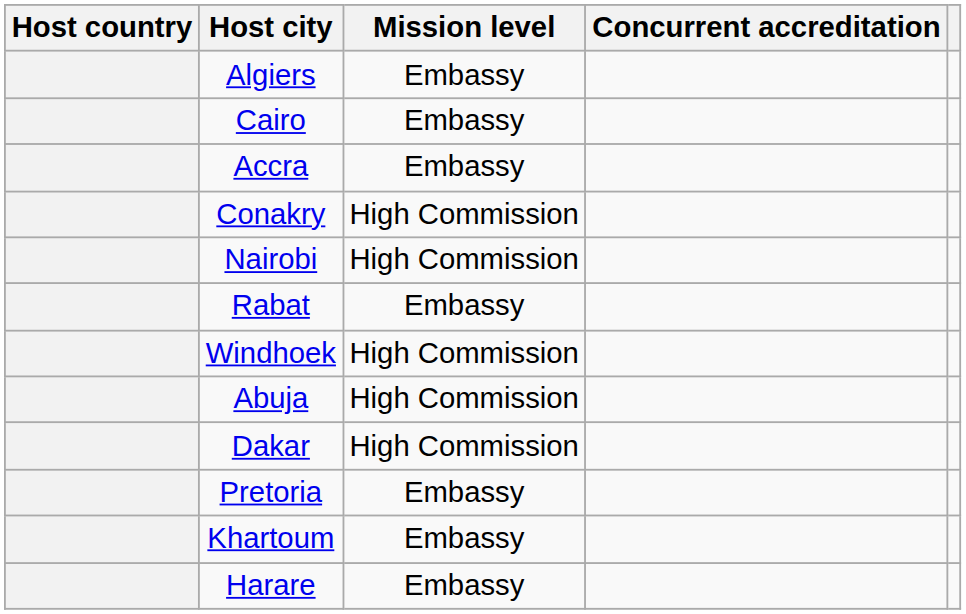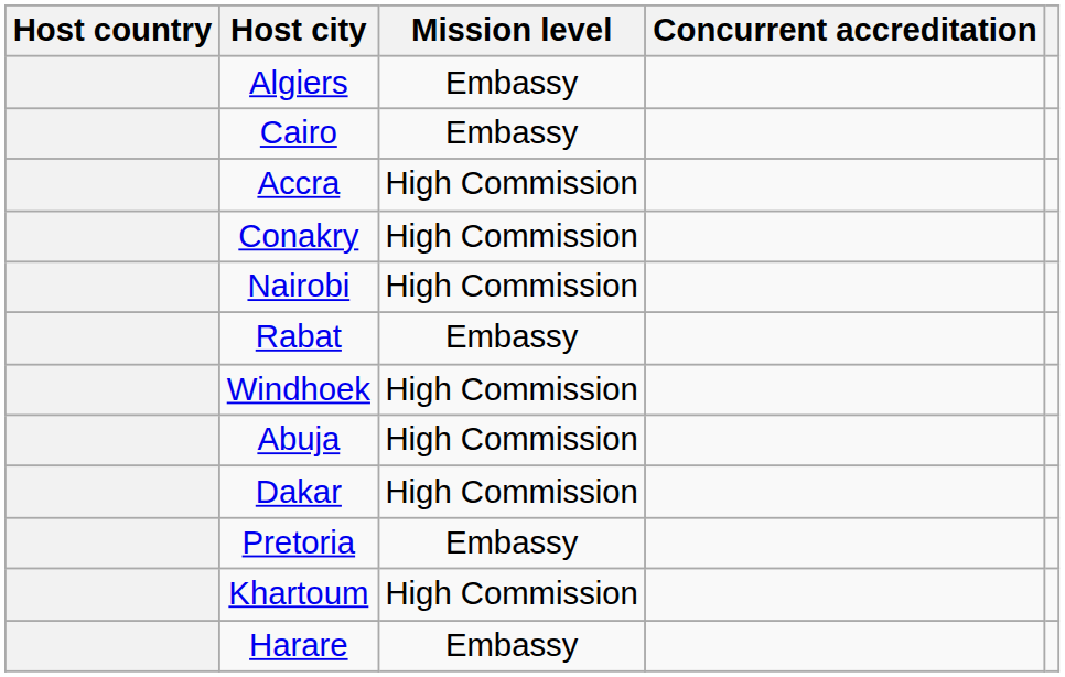 <table class="wikitable plainrowheaders" style="text-align:center;">
 <tr>
 <th scope="col">Host country</th>
 <th scope="col">Host city</th>
 <th scope="col">Mission level</th>
 <th scope="col">Concurrent accreditation</th>
 <th scope="col"></th>
 </tr>
 <tr>
 <th scope="row"></th>
 <td><a href='#'>Algiers</a></td>
 <td>Embassy</td>
 <td></td>
 <td></td>
 </tr>
 <tr>
 <th scope="row"></th>
 <td><a href='#'>Cairo</a></td>
 <td>Embassy</td>
 <td></td>
 <td></td>
 </tr>
 <tr>
 <th scope="row"></th>
 <td><a href='#'>Accra</a></td>
-<td style="text-align:center;">Embassy</td>
+<td>High Commission</td>
 <td></td>
 <td></td>
 </tr>
 <tr>
 <th scope="row"></th>
 <td><a href='#'>Conakry</a></td>
 <td>High Commission</td>
 <td></td>
 <td></td>
 </tr>
 <tr>
 <th scope="row"></th>
 <td><a href='#'>Nairobi</a></td>
 <td>High Commission</td>
 <td></td>
 <td></td>
 </tr>
 <tr>
 <th scope="row"></th>
 <td><a href='#'>Rabat</a></td>
 <td>Embassy</td>
 <td></td>
 <td></td>
 </tr>
 <tr>
 <th scope="row"></th>
 <td><a href='#'>Windhoek</a></td>
 <td>High Commission</td>
 <td></td>
 <td></td>
 </tr>
 <tr>
 <th scope="row"></th>
 <td><a href='#'>Abuja</a></td>
 <td>High Commission</td>
 <td></td>
 <td></td>
 </tr>
 <tr>
 <th scope="row"></th>
 <td><a href='#'>Dakar</a></td>
 <td>High Commission</td>
 <td></td>
 <td></td>
 </tr>
 <tr>
 <th scope="row"></th>
 <td><a href='#'>Pretoria</a></td>
 <td>Embassy</td>
 <td></td>
 <td></td>
 </tr>
 <tr>
 <th scope="row"></th>
 <td><a href='#'>Khartoum</a></td>
-<td>Embassy</td>
+<td>High Commission</td>
 <td></td>
 <td></td>
 </tr>
 <tr>
 <th scope="row"></th>
 <td><a href='#'>Harare</a></td>
 <td style="text-align:center;">Embassy</td>
 <td></td>
 <td></td>
 </tr>
 </table>
